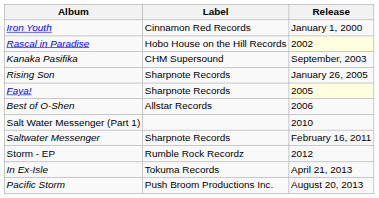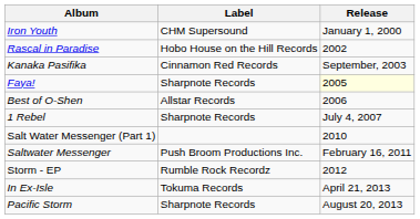 <table class=wikitable>
 <tr>
 <th>Album</th>
 <th>Label</th>
 <th>Release</th>
 </tr>
 <tr>
 <td><em><a href='#'>Iron Youth</a></em></td>
-<td>Cinnamon Red Records</td>
+<td>CHM Supersound</td>
 <td>January 1, 2000</td>
 </tr>
 <tr>
 <td><em><a href='#'>Rascal in Paradise</a></em></td>
 <td>Hobo House on the Hill Records</td>
-<td style="background: lightyellow;">2002</td>
+<td>2002</td>
 </tr>
 <tr>
 <td><em>Kanaka Pasifika</em></td>
-<td>CHM Supersound</td>
+<td>Cinnamon Red Records</td>
 <td>September, 2003</td>
-</tr>
-<tr>
-<td><em>Rising Son</em></td>
-<td>Sharpnote Records</td>
-<td>January 26, 2005</td>
 </tr>
 <tr>
 <td><em><a href='#'>Faya!</a></em></td>
 <td>Sharpnote Records</td>
 <td style="background: lightyellow;">2005</td>
 </tr>
 <tr>
 <td><em>Best of O-Shen</em></td>
 <td>Allstar Records</td>
 <td>2006</td>
 </tr>
 <tr>
+<td><em>1 Rebel</em></td>
+<td>Sharpnote Records</td>
+<td>July 4, 2007</td>
+</tr>
+<tr>
 <td>Salt Water Messenger (Part 1)</td>
 <td></td>
 <td>2010</td>
 </tr>
 <tr>
 <td><em>Saltwater Messenger</em></td>
-<td>Sharpnote Records</td>
+<td>Push Broom Productions Inc.</td>
 <td>February 16, 2011</td>
 </tr>
 <tr>
 <td>Storm - EP</td>
 <td>Rumble Rock Recordz</td>
 <td>2012</td>
 </tr>
 <tr>
 <td><em>In Ex-Isle</em></td>
 <td>Tokuma Records</td>
 <td>April 21, 2013</td>
 </tr>
 <tr>
 <td><em>Pacific Storm</em></td>
-<td>Push Broom Productions Inc.</td>
+<td>Sharpnote Records</td>
 <td>August 20, 2013</td>
 </tr>
 </table>
